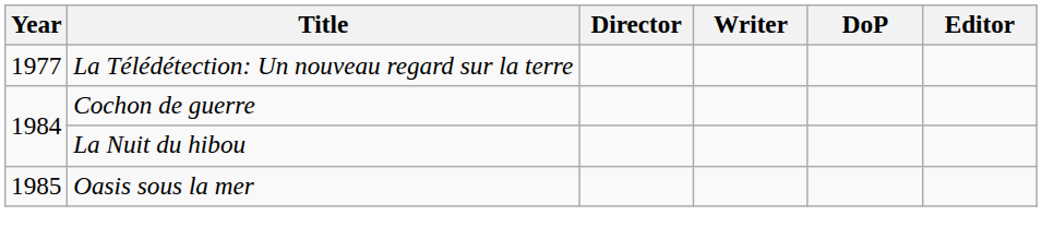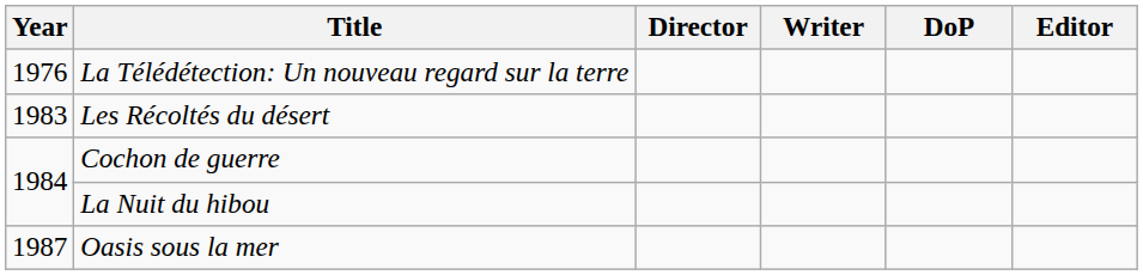 <table class="wikitable">
 <tr>
 <th>Year</th>
 <th>Title</th>
 <th width=65>Director</th>
 <th width=65>Writer</th>
 <th width=65>DoP</th>
 <th width=65>Editor</th>
 </tr>
 <tr>
-<td>1977</td>
+<td>1976</td>
 <td><em>La Télédétection: Un nouveau regard sur la terre</em></td>
+<td></td>
+<td></td>
+<td></td>
+<td></td>
+</tr>
+<tr>
+<td>1983</td>
+<td><em>Les Récoltés du désert</em></td>
 <td></td>
 <td></td>
 <td></td>
 <td></td>
 </tr>
 <tr>
 <td rowspan=2>1984</td>
 <td><em>Cochon de guerre</em></td>
 <td></td>
 <td></td>
 <td></td>
 <td></td>
 </tr>
 <tr>
 <td><em>La Nuit du hibou</em></td>
 <td></td>
 <td></td>
 <td></td>
 <td></td>
 </tr>
 <tr>
-<td>1985</td>
+<td>1987</td>
 <td><em>Oasis sous la mer</em></td>
 <td></td>
 <td></td>
 <td></td>
 <td></td>
 </tr>
 </table>
